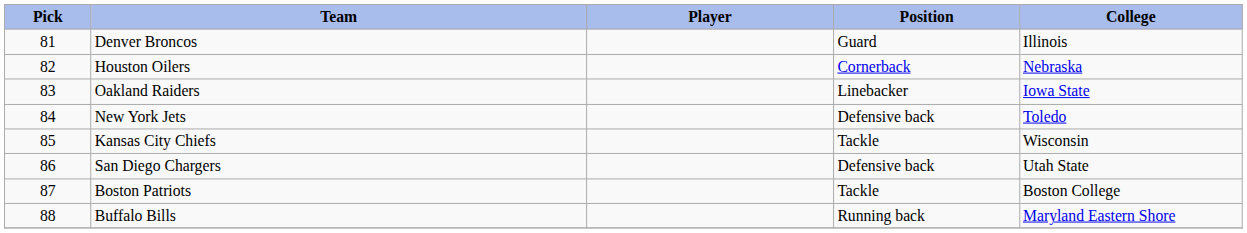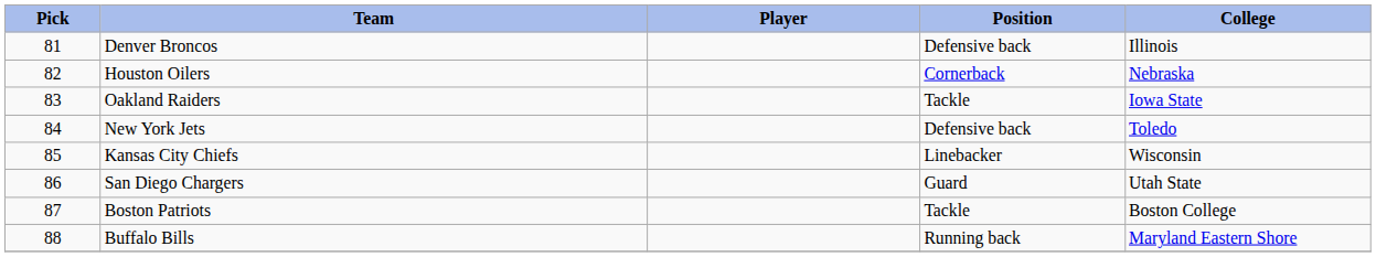 <table class="wikitable sortable sortable" style="width: 100%">
 <tr>
 <th style="background:#A8BDEC;" width=7%>Pick</th>
 <th style="background:#A8BDEC;" width=40%>Team</th>
 <th style="background:#A8BDEC;" width=20%>Player</th>
 <th style="background:#A8BDEC;" width=15%>Position</th>
 <th style="background:#A8BDEC;" width=20%>College</th>
 </tr>
 <tr>
 <td align=center>81</td>
 <td>Denver Broncos</td>
 <td></td>
-<td>Guard</td>
+<td>Defensive back</td>
 <td>Illinois</td>
 </tr>
 <tr>
 <td align=center>82</td>
 <td>Houston Oilers</td>
 <td></td>
 <td><a href='#'>Cornerback</a></td>
 <td><a href='#'>Nebraska</a></td>
 </tr>
 <tr>
 <td align=center>83</td>
 <td>Oakland Raiders</td>
 <td></td>
-<td>Linebacker</td>
+<td>Tackle</td>
 <td><a href='#'>Iowa State</a></td>
 </tr>
 <tr>
 <td align=center>84</td>
 <td>New York Jets</td>
 <td></td>
 <td>Defensive back</td>
 <td><a href='#'>Toledo</a></td>
 </tr>
 <tr>
 <td align=center>85</td>
 <td>Kansas City Chiefs</td>
 <td></td>
-<td>Tackle</td>
+<td>Linebacker</td>
 <td>Wisconsin</td>
 </tr>
 <tr>
 <td align=center>86</td>
 <td>San Diego Chargers</td>
 <td></td>
-<td>Defensive back</td>
+<td>Guard</td>
 <td>Utah State</td>
 </tr>
 <tr>
 <td align=center>87</td>
 <td>Boston Patriots</td>
 <td></td>
 <td>Tackle</td>
 <td>Boston College</td>
 </tr>
 <tr>
 <td align=center>88</td>
 <td>Buffalo Bills</td>
 <td></td>
 <td>Running back</td>
 <td><a href='#'>Maryland Eastern Shore</a></td>
 </tr>
 <tr>
 </tr>
 </table>
